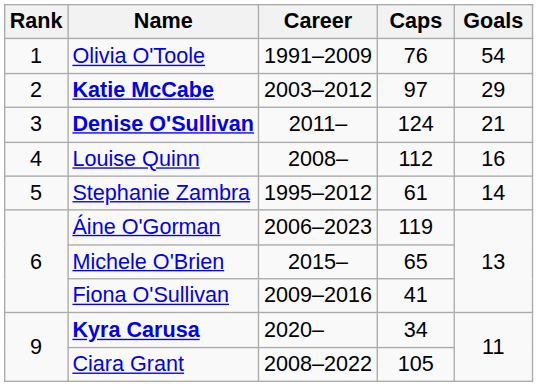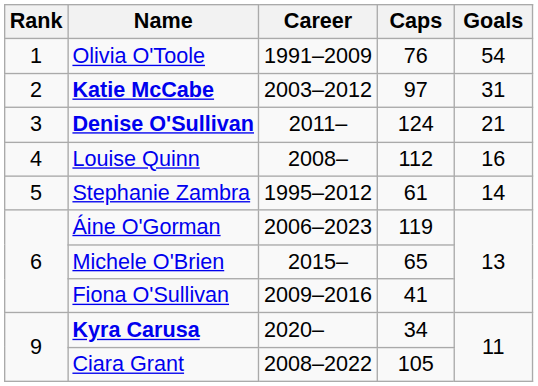 <table class="wikitable" style="text-align:center;">
 <tr>
 <th>Rank</th>
 <th>Name</th>
 <th>Career</th>
 <th width=50>Caps</th>
 <th width=50>Goals</th>
 </tr>
 <tr>
 <td>1</td>
 <td align=left><a href='#'>Olivia O'Toole</a></td>
 <td alignleft>1991–2009</td>
 <td>76</td>
 <td>54</td>
 </tr>
 <tr>
 <td>2</td>
 <td align=left><strong><a href='#'>Katie McCabe</a> </strong></td>
 <td alignleft>2003–2012</td>
 <td>97</td>
-<td>29</td>
+<td>31</td>
 </tr>
 <tr>
 <td>3</td>
 <td align=left><strong><a href='#'>Denise O'Sullivan</a></strong></td>
 <td alignleft>2011–</td>
 <td>124</td>
 <td>21</td>
 </tr>
 <tr>
 <td>4</td>
 <td align=left><a href='#'>Louise Quinn</a></td>
 <td alignleft>2008–</td>
 <td>112</td>
 <td>16</td>
 </tr>
 <tr>
 <td>5</td>
 <td align=left><a href='#'>Stephanie Zambra</a></td>
 <td alignleft>1995–2012</td>
 <td>61</td>
 <td>14</td>
 </tr>
 <tr>
 <td rowspan=3>6</td>
 <td align=left><a href='#'>Áine O'Gorman</a></td>
 <td alignleft>2006–2023</td>
 <td>119</td>
 <td rowspan=3>13</td>
 </tr>
 <tr>
 <td align=left><a href='#'>Michele O'Brien</a></td>
 <td alignleft>2015–</td>
 <td>65</td>
 </tr>
 <tr>
 <td align=left><a href='#'>Fiona O'Sullivan</a></td>
 <td alignleft>2009–2016</td>
 <td>41</td>
 </tr>
 <tr>
 <td rowspan=2>9</td>
 <td align=left><strong><a href='#'>Kyra Carusa</a></strong></td>
 <td align=left>2020–</td>
 <td>34</td>
 <td rowspan=2>11</td>
 </tr>
 <tr>
 <td align=left><a href='#'>Ciara Grant</a></td>
 <td alignleft>2008–2022</td>
 <td>105</td>
 </tr>
 </table>
